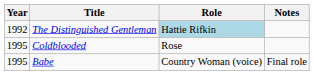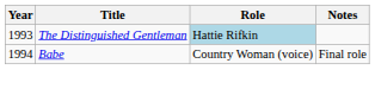 <table class="wikitable sortable">
 <tr>
 <th>Year</th>
 <th>Title</th>
 <th>Role</th>
 <th>Notes</th>
 </tr>
 <tr>
-<td>1992</td>
+<td>1993</td>
 <td><em><a href='#'>The Distinguished Gentleman</a></em></td>
 <td style="background: lightblue;">Hattie Rifkin</td>
 <td></td>
 </tr>
 <tr>
-<td>1995</td>
-<td><em><a href='#'>Coldblooded</a></em></td>
-<td>Rose</td>
-<td></td>
-</tr>
-<tr>
-<td>1995</td>
+<td>1994</td>
 <td><em><a href='#'>Babe</a></em></td>
 <td>Country Woman (voice)</td>
 <td>Final role</td>
 </tr>
 </table>
